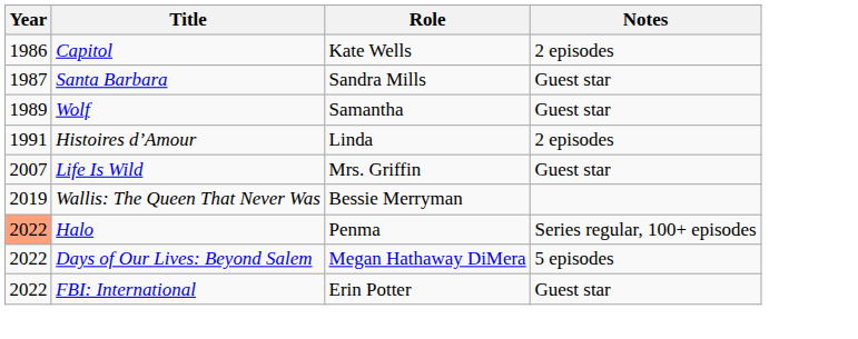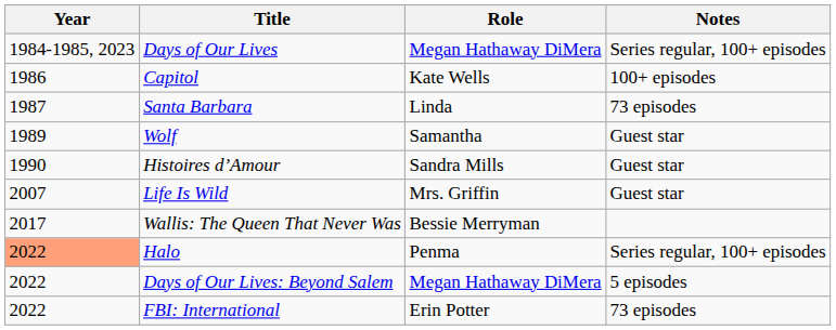 <table class="wikitable sortable">
 <tr>
 <th>Year</th>
 <th>Title</th>
 <th>Role</th>
 <th class="unsortable">Notes</th>
 </tr>
 <tr>
+<td>1984-1985, 2023</td>
+<td><em><a href='#'>Days of Our Lives</a></em></td>
+<td><a href='#'>Megan Hathaway DiMera</a></td>
+<td>Series regular, 100+ episodes</td>
+</tr>
+<tr>
 <td>1986</td>
 <td><em><a href='#'>Capitol</a></em></td>
 <td>Kate Wells</td>
-<td>2 episodes</td>
+<td>100+ episodes</td>
 </tr>
 <tr>
 <td>1987</td>
 <td><em><a href='#'>Santa Barbara</a></em></td>
-<td>Sandra Mills</td>
-<td>Guest star</td>
+<td>Linda</td>
+<td>73 episodes</td>
 </tr>
 <tr>
 <td>1989</td>
 <td><em><a href='#'>Wolf</a></em></td>
 <td>Samantha</td>
 <td>Guest star</td>
 </tr>
 <tr>
-<td>1991</td>
+<td>1990</td>
 <td><em>Histoires d’Amour</em></td>
-<td>Linda</td>
-<td>2 episodes</td>
+<td>Sandra Mills</td>
+<td>Guest star</td>
 </tr>
 <tr>
 <td>2007</td>
 <td><em><a href='#'>Life Is Wild</a></em></td>
 <td>Mrs. Griffin</td>
 <td>Guest star</td>
 </tr>
 <tr>
-<td>2019</td>
+<td>2017</td>
 <td><em>Wallis: The Queen That Never Was</em></td>
 <td>Bessie Merryman</td>
 <td></td>
 </tr>
 <tr>
 <td style="background: lightsalmon;">2022</td>
 <td><em><a href='#'>Halo</a></em></td>
 <td>Penma</td>
 <td>Series regular, 100+ episodes</td>
 </tr>
 <tr>
 <td>2022</td>
 <td><em><a href='#'>Days of Our Lives: Beyond Salem</a></em></td>
 <td><a href='#'>Megan Hathaway DiMera</a></td>
 <td>5 episodes</td>
 </tr>
 <tr>
 <td>2022</td>
 <td><em><a href='#'>FBI: International</a></em></td>
 <td>Erin Potter</td>
-<td>Guest star</td>
+<td>73 episodes</td>
 </tr>
 </table>
